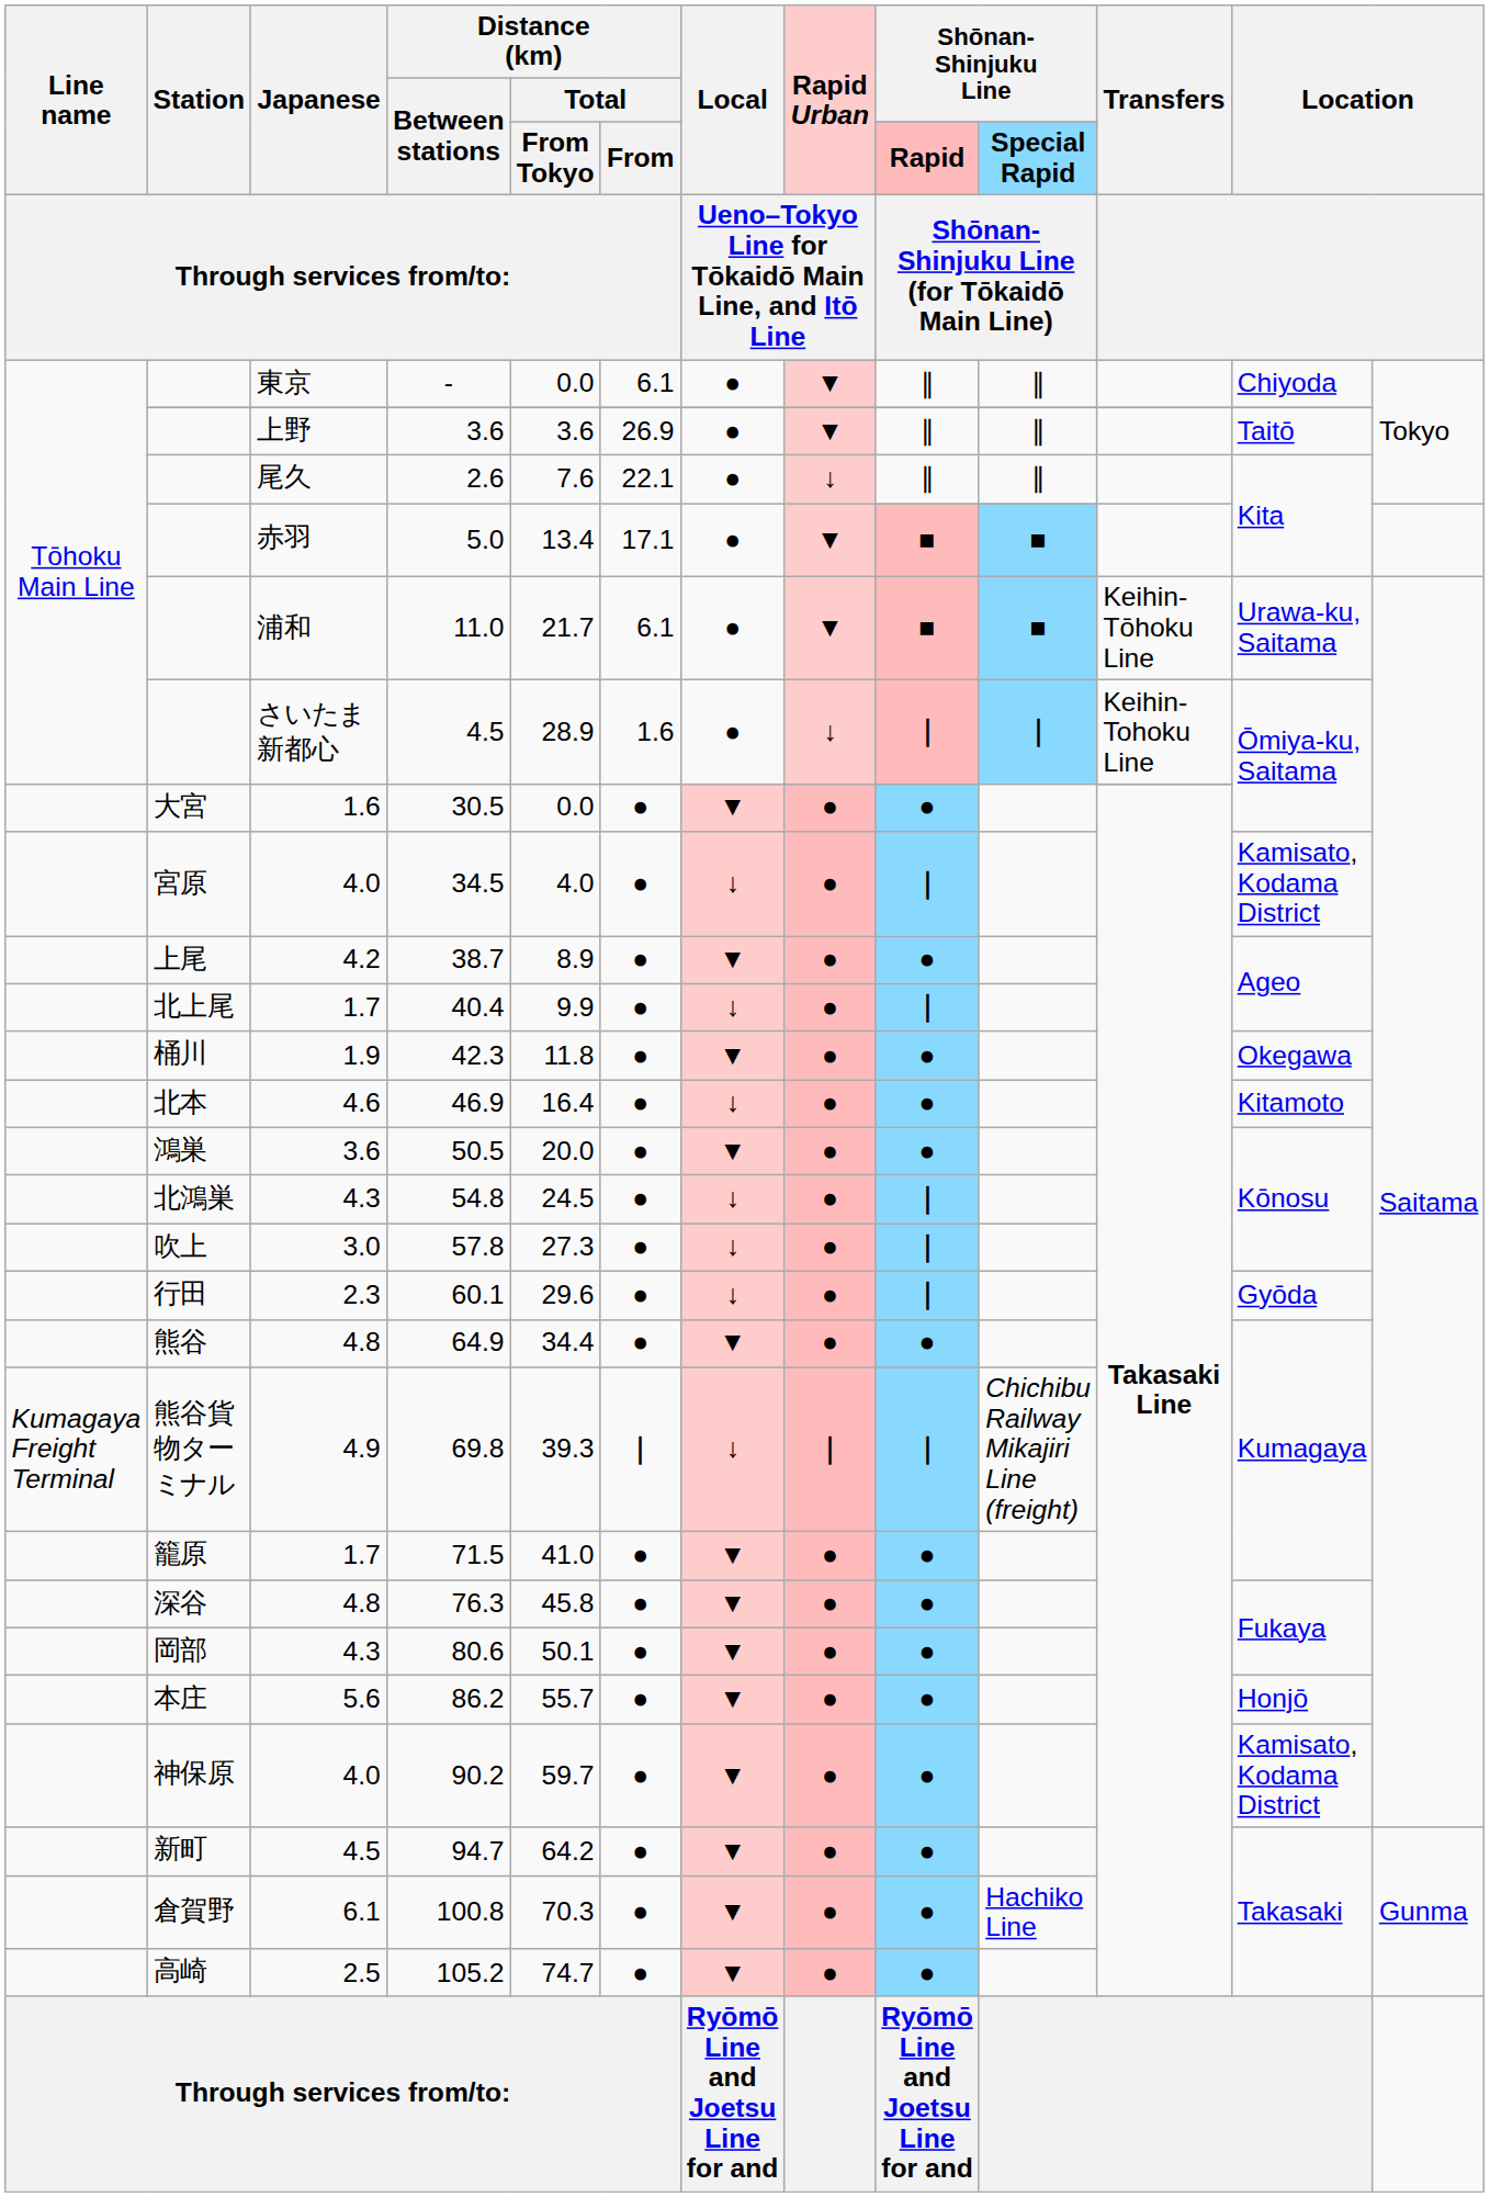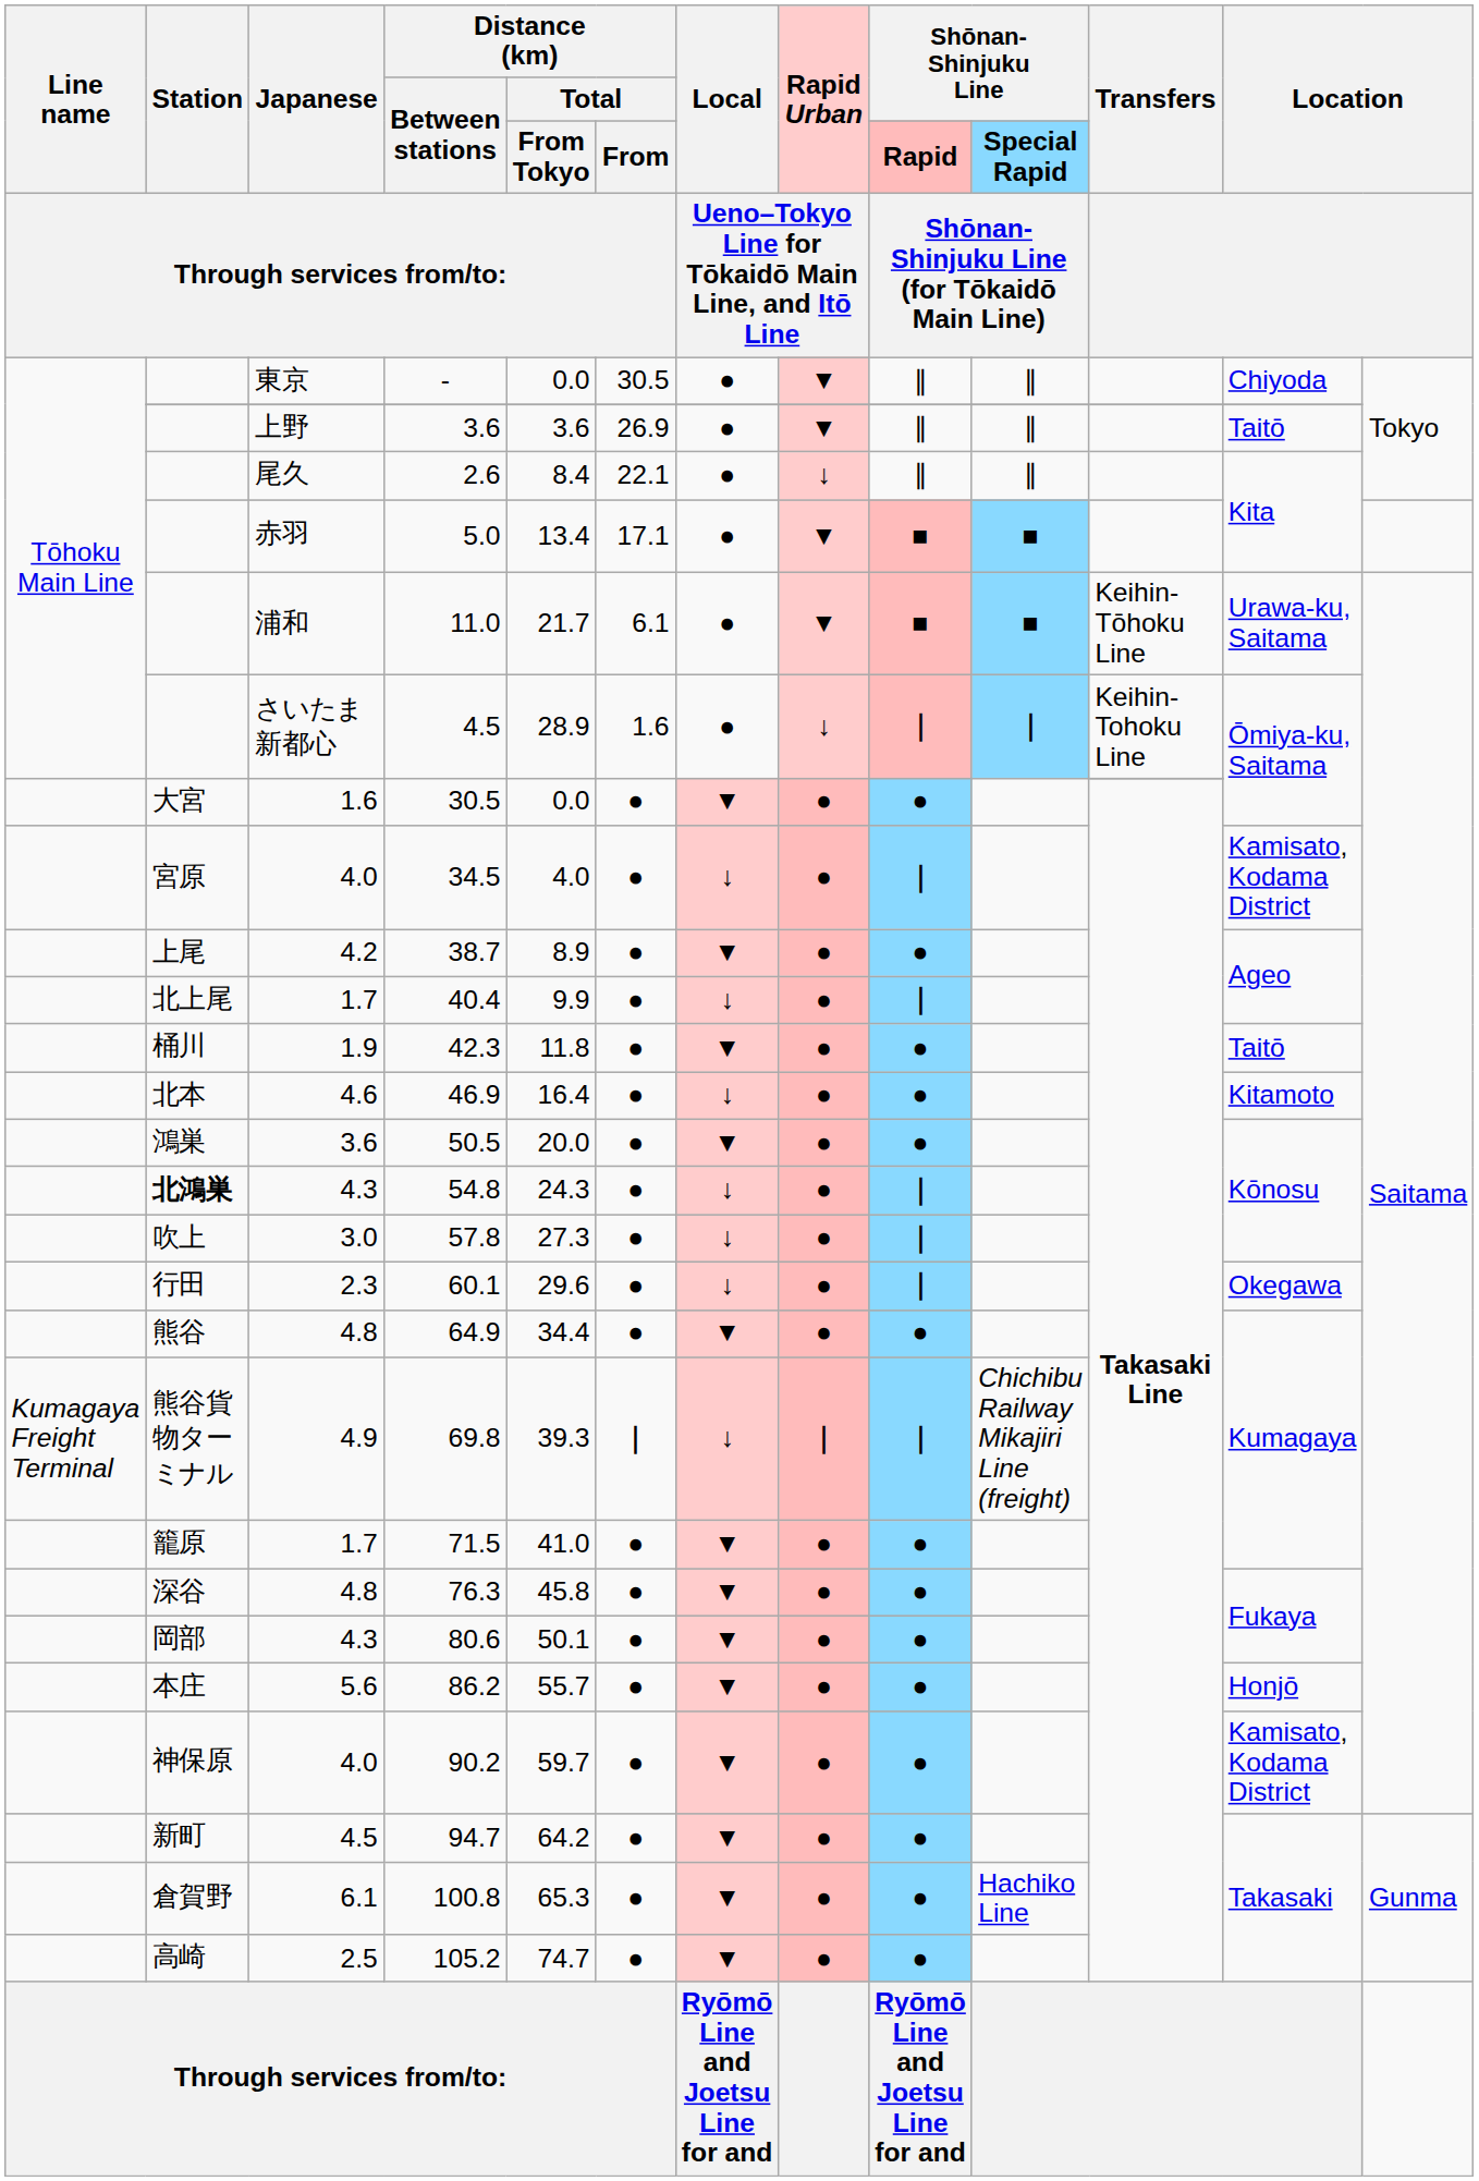 <table class="wikitable">
 <tr>
 <th rowspan="3">Line name</th>
 <th rowspan="3">Station</th>
 <th rowspan="3">Japanese</th>
 <th colspan="3">Distance<br>(km)</th>
 <th rowspan="3">Local</th>
 <th rowspan="3" style="background:#fcc">Rapid <em>Urban</em></th>
 <th rowspan="2" colspan="2" style="font-size:90%;">Shōnan-<br>Shinjuku<br>Line</th>
 <th rowspan="3">Transfers</th>
 <th colspan="2" rowspan="3">Location</th>
 </tr>
 <tr>
 <th rowspan="2">Between<br>stations</th>
 <th colspan="2">Total</th>
 </tr>
 <tr>
 <th>From Tokyo</th>
 <th>From </th>
 <th style="background:#fbb">Rapid</th>
 <th style="background:#89d9ff">Special<br>Rapid</th>
 </tr>
 <tr>
 <th colspan="6">Through services from/to:</th>
 <th colspan="2"><strong></strong> <a href='#'>Ueno–Tokyo Line</a> for <strong></strong> Tōkaidō Main Line, and <strong></strong> <a href='#'>Itō Line</a></th>
 <th colspan="2"><strong></strong> <a href='#'>Shōnan-Shinjuku Line</a> (for <strong></strong> Tōkaidō Main Line)</th>
 <th colspan="3"></th>
 </tr>
 <tr>
 <td rowspan="7" style="width:1em; text-align:center;"><a href='#'>Tōhoku Main Line</a></td>
 <td> <br> </td>
 <td>東京</td>
 <td style="text-align:center;">-</td>
 <td style="text-align:right;">0.0</td>
-<td style="text-align:right;">6.1</td>
+<td style="text-align:right;">30.5</td>
 <td style="text-align:center;">●</td>
 <td style="background:#fcc; text-align:center;">▼</td>
 <td style="text-align:center;">∥</td>
 <td style="text-align:center;">∥</td>
 <td></td>
 <td><a href='#'>Chiyoda</a></td>
 <td rowspan="4" style="width:1em;">Tokyo</td>
 </tr>
 <tr>
 </tr>
 <tr>
 <td> <br> </td>
 <td>上野</td>
 <td style="text-align:right;">3.6</td>
 <td style="text-align:right;">3.6</td>
 <td style="text-align:right;">26.9</td>
 <td style="text-align:center;">●</td>
 <td style="background:#fcc; text-align:center;">▼</td>
 <td style="text-align:center;">∥</td>
 <td style="text-align:center;">∥</td>
 <td></td>
 <td><a href='#'>Taitō</a></td>
 </tr>
 <tr>
 <td> <br> </td>
 <td>尾久</td>
 <td style="text-align:right;">2.6</td>
-<td style="text-align:right;">7.6</td>
+<td style="text-align:right;">8.4</td>
 <td style="text-align:right;">22.1</td>
 <td style="text-align:center;">●</td>
 <td style="background:#fcc; text-align:center;"><strong>↓</strong></td>
 <td style="text-align:center;">∥</td>
 <td style="text-align:center;">∥</td>
 <td> </td>
 <td rowspan="2"><a href='#'>Kita</a></td>
 </tr>
 <tr>
 <td> <br> <br> </td>
 <td>赤羽</td>
 <td style="text-align:right;">5.0</td>
 <td style="text-align:right;">13.4</td>
 <td style="text-align:right;">17.1</td>
 <td style="text-align:center;">●</td>
 <td style="background:#fcc; text-align:center;">▼</td>
 <td style="text-align: center; background:#fbb">■</td>
 <td style="text-align: center; background:#89d9ff">■</td>
 <td></td>
 </tr>
 <tr>
 <td> <br> </td>
 <td>浦和</td>
 <td style="text-align:right;">11.0</td>
 <td style="text-align:right;">21.7</td>
 <td style="text-align:right;">6.1</td>
 <td style="text-align:center;">●</td>
 <td style="background:#fcc; text-align:center;">▼</td>
 <td style="text-align: center; background:#fbb">■</td>
 <td style="text-align: center; background:#89d9ff">■</td>
 <td>  Keihin-Tōhoku Line</td>
 <td><a href='#'>Urawa-ku, Saitama</a></td>
 <td rowspan="20"><a href='#'>Saitama</a></td>
 </tr>
 <tr>
 <td> <br> </td>
 <td>さいたま新都心</td>
 <td style="text-align:right;">4.5</td>
 <td style="text-align:right;">28.9</td>
 <td style="text-align:right;">1.6</td>
 <td style="text-align:center;">●</td>
 <td style="background:#fcc; text-align:center;"><strong>↓</strong></td>
 <td style="text-align: center; background:#fbb"><strong>｜</strong></td>
 <td style="text-align: center; background:#89d9ff"><strong>｜</strong></td>
 <td>  Keihin-Tohoku Line</td>
 <td rowspan="3"><a href='#'>Ōmiya-ku, Saitama</a></td>
 </tr>
 <tr>
 <td rowspan="2"> <br> </td>
 <td rowspan="2">大宮</td>
 <td rowspan="2" style="text-align:right;">1.6</td>
 <td rowspan="2" style="text-align:right;">30.5</td>
 <td rowspan="2" style="text-align:right;">0.0</td>
 <td rowspan="2" style="text-align:center;">●</td>
 <td rowspan="2" style="background:#fcc; text-align:center;">▼</td>
 <td rowspan="2" style="text-align: center; background:#fbb">●</td>
 <td rowspan="2" style="text-align: center; background:#89d9ff">●</td>
 <td rowspan="2"></td>
 </tr>
 <tr>
 <td rowspan="20" style="width:1em; text-align:center;"><strong>Takasaki Line</strong></td>
 </tr>
 <tr>
 <td></td>
 <td>宮原</td>
 <td style="text-align:right;">4.0</td>
 <td style="text-align:right;">34.5</td>
 <td style="text-align:right;">4.0</td>
 <td style="text-align:center;">●</td>
 <td style="background:#fcc; text-align:center;"><strong>↓</strong></td>
 <td style="text-align: center; background:#fbb">●</td>
 <td style="text-align: center; background:#89d9ff"><strong>｜</strong></td>
 <td> </td>
 <td><a href='#'>Kamisato</a>, <a href='#'>Kodama District</a></td>
 </tr>
 <tr>
 <td></td>
 <td>上尾</td>
 <td style="text-align:right;">4.2</td>
 <td style="text-align:right;">38.7</td>
 <td style="text-align:right;">8.9</td>
 <td style="text-align:center;">●</td>
 <td style="background:#fcc; text-align:center;">▼</td>
 <td style="text-align: center; background:#fbb">●</td>
 <td style="text-align: center; background:#89d9ff">●</td>
 <td> </td>
 <td rowspan="2"><a href='#'>Ageo</a></td>
 </tr>
 <tr>
 <td></td>
 <td>北上尾</td>
 <td style="text-align:right;">1.7</td>
 <td style="text-align:right;">40.4</td>
 <td style="text-align:right;">9.9</td>
 <td style="text-align:center;">●</td>
 <td style="background:#fcc; text-align:center;"><strong>↓</strong></td>
 <td style="text-align: center; background:#fbb">●</td>
 <td style="text-align: center; background:#89d9ff"><strong>｜</strong></td>
 <td> </td>
 </tr>
 <tr>
 <td></td>
 <td>桶川</td>
 <td style="text-align:right;">1.9</td>
 <td style="text-align:right;">42.3</td>
 <td style="text-align:right;">11.8</td>
 <td style="text-align:center;">●</td>
 <td style="background:#fcc; text-align:center;">▼</td>
 <td style="text-align: center; background:#fbb">●</td>
 <td style="text-align: center; background:#89d9ff">●</td>
 <td> </td>
-<td><a href='#'>Okegawa</a></td>
+<td><a href='#'>Taitō</a></td>
 </tr>
 <tr>
 <td></td>
 <td>北本</td>
 <td style="text-align:right;">4.6</td>
 <td style="text-align:right;">46.9</td>
 <td style="text-align:right;">16.4</td>
 <td style="text-align:center;">●</td>
 <td style="background:#fcc; text-align:center;"><strong>↓</strong></td>
 <td style="text-align: center; background:#fbb">●</td>
 <td style="text-align: center; background:#89d9ff">●</td>
 <td> </td>
 <td><a href='#'>Kitamoto</a></td>
 </tr>
 <tr>
 <td></td>
 <td>鴻巣</td>
 <td style="text-align:right;">3.6</td>
 <td style="text-align:right;">50.5</td>
 <td style="text-align:right;">20.0</td>
 <td style="text-align:center;">●</td>
 <td style="background:#fcc; text-align:center;">▼</td>
 <td style="text-align: center; background:#fbb">●</td>
 <td style="text-align: center; background:#89d9ff">●</td>
 <td> </td>
 <td rowspan="3"><a href='#'>Kōnosu</a></td>
 </tr>
 <tr>
 <td></td>
-<td>北鴻巣</td>
+<td><strong>北鴻巣</strong></td>
 <td style="text-align:right;">4.3</td>
 <td style="text-align:right;">54.8</td>
-<td style="text-align:right;">24.5</td>
+<td style="text-align:right;">24.3</td>
 <td style="text-align:center;">●</td>
 <td style="background:#fcc; text-align:center;"><strong>↓</strong></td>
 <td style="text-align: center; background:#fbb">●</td>
 <td style="text-align: center; background:#89d9ff"><strong>｜</strong></td>
 <td> </td>
 </tr>
 <tr>
 <td></td>
 <td>吹上</td>
 <td style="text-align:right;">3.0</td>
 <td style="text-align:right;">57.8</td>
 <td style="text-align:right;">27.3</td>
 <td style="text-align:center;">●</td>
 <td style="background:#fcc; text-align:center;"><strong>↓</strong></td>
 <td style="text-align: center; background:#fbb">●</td>
 <td style="text-align: center; background:#89d9ff"><strong>｜</strong></td>
 <td> </td>
 </tr>
 <tr>
 <td></td>
 <td>行田</td>
 <td style="text-align:right;">2.3</td>
 <td style="text-align:right;">60.1</td>
 <td style="text-align:right;">29.6</td>
 <td style="text-align:center;">●</td>
 <td style="background:#fcc; text-align:center;"><strong>↓</strong></td>
 <td style="text-align: center; background:#fbb">●</td>
 <td style="text-align: center; background:#89d9ff"><strong>｜</strong></td>
 <td> </td>
-<td><a href='#'>Gyōda</a></td>
+<td><a href='#'>Okegawa</a></td>
 </tr>
 <tr>
 <td></td>
 <td>熊谷</td>
 <td style="text-align:right;">4.8</td>
 <td style="text-align:right;">64.9</td>
 <td style="text-align:right;">34.4</td>
 <td style="text-align:center;">●</td>
 <td style="background:#fcc; text-align:center;">▼</td>
 <td style="text-align: center; background:#fbb">●</td>
 <td style="text-align: center; background:#89d9ff">●</td>
 <td></td>
 <td rowspan="3"><a href='#'>Kumagaya</a></td>
 </tr>
 <tr>
 <td><em>Kumagaya Freight Terminal</em></td>
 <td>熊谷貨物ターミナル</td>
 <td style="text-align:right;">4.9</td>
 <td style="text-align:right;">69.8</td>
 <td style="text-align:right;">39.3</td>
 <td style="text-align:center;"><strong>｜</strong></td>
 <td style="background:#fcc; text-align:center;"><strong>↓</strong></td>
 <td style="text-align: center; background:#fbb"><strong>｜</strong></td>
 <td style="text-align: center; background:#89d9ff"><strong>｜</strong></td>
 <td><em>Chichibu Railway Mikajiri Line (freight)</em></td>
 </tr>
 <tr>
 <td></td>
 <td>籠原</td>
 <td style="text-align:right;">1.7</td>
 <td style="text-align:right;">71.5</td>
 <td style="text-align:right;">41.0</td>
 <td style="text-align:center;">●</td>
 <td style="background:#fcc; text-align:center;">▼</td>
 <td style="text-align: center; background:#fbb">●</td>
 <td style="text-align: center; background:#89d9ff">●</td>
 <td> </td>
 </tr>
 <tr>
 <td></td>
 <td>深谷</td>
 <td style="text-align:right;">4.8</td>
 <td style="text-align:right;">76.3</td>
 <td style="text-align:right;">45.8</td>
 <td style="text-align:center;">●</td>
 <td style="background:#fcc; text-align:center;">▼</td>
 <td style="text-align: center; background:#fbb">●</td>
 <td style="text-align: center; background:#89d9ff">●</td>
 <td> </td>
 <td rowspan="2"><a href='#'>Fukaya</a></td>
 </tr>
 <tr>
 <td></td>
 <td>岡部</td>
 <td style="text-align:right;">4.3</td>
 <td style="text-align:right;">80.6</td>
 <td style="text-align:right;">50.1</td>
 <td style="text-align:center;">●</td>
 <td style="background:#fcc; text-align:center;">▼</td>
 <td style="text-align: center; background:#fbb">●</td>
 <td style="text-align: center; background:#89d9ff">●</td>
 <td> </td>
 </tr>
 <tr>
 <td></td>
 <td>本庄</td>
 <td style="text-align:right;">5.6</td>
 <td style="text-align:right;">86.2</td>
 <td style="text-align:right;">55.7</td>
 <td style="text-align:center;">●</td>
 <td style="background:#fcc; text-align:center;">▼</td>
 <td style="text-align: center; background:#fbb">●</td>
 <td style="text-align: center; background:#89d9ff">●</td>
 <td> </td>
 <td><a href='#'>Honjō</a></td>
 </tr>
 <tr>
 <td></td>
 <td>神保原</td>
 <td style="text-align:right;">4.0</td>
 <td style="text-align:right;">90.2</td>
 <td style="text-align:right;">59.7</td>
 <td style="text-align:center;">●</td>
 <td style="background:#fcc; text-align:center;">▼</td>
 <td style="text-align: center; background:#fbb">●</td>
 <td style="text-align: center; background:#89d9ff">●</td>
 <td> </td>
 <td><a href='#'>Kamisato</a>, <a href='#'>Kodama District</a></td>
 </tr>
 <tr>
 <td></td>
 <td>新町</td>
 <td style="text-align:right;">4.5</td>
 <td style="text-align:right;">94.7</td>
 <td style="text-align:right;">64.2</td>
 <td style="text-align:center;">●</td>
 <td style="background:#fcc; text-align:center;">▼</td>
 <td style="text-align: center; background:#fbb">●</td>
 <td style="text-align: center; background:#89d9ff">●</td>
 <td> </td>
 <td rowspan="3"><a href='#'>Takasaki</a></td>
 <td rowspan="3"><a href='#'>Gunma</a></td>
 </tr>
 <tr>
 <td></td>
 <td>倉賀野</td>
 <td style="text-align:right;">6.1</td>
 <td style="text-align:right;">100.8</td>
-<td style="text-align:right;">70.3</td>
+<td style="text-align:right;">65.3</td>
 <td style="text-align:center;">●</td>
 <td style="background:#fcc; text-align:center;">▼</td>
 <td style="text-align: center; background:#fbb">●</td>
 <td style="text-align: center; background:#89d9ff">●</td>
 <td> <a href='#'>Hachiko Line</a></td>
 </tr>
 <tr>
 <td></td>
 <td>高崎</td>
 <td style="text-align:right;">2.5</td>
 <td style="text-align:right;">105.2</td>
 <td style="text-align:right;">74.7</td>
 <td style="text-align:center;">●</td>
 <td style="background:#fcc; text-align:center;">▼</td>
 <td style="text-align: center; background:#fbb">●</td>
 <td style="text-align: center; background:#89d9ff">●</td>
 <td></td>
 </tr>
 <tr>
 <th colspan="6">Through services from/to:</th>
 <th> <a href='#'>Ryōmō Line</a> and  <a href='#'>Joetsu Line</a> for  and </th>
 <th></th>
 <th> <a href='#'>Ryōmō Line</a> and  <a href='#'>Joetsu Line</a> for  and </th>
 <th colspan="3"></th>
 </tr>
 </table>
